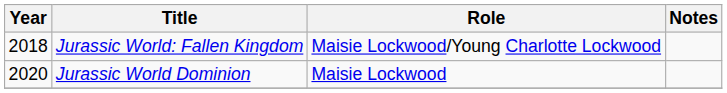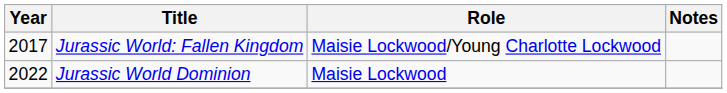 <table class="wikitable sortable">
 <tr>
 <th>Year</th>
 <th>Title</th>
 <th>Role</th>
 <th>Notes</th>
 </tr>
 <tr>
-<td>2018</td>
+<td>2017</td>
 <td><em><a href='#'>Jurassic World: Fallen Kingdom</a></em></td>
 <td><a href='#'>Maisie Lockwood</a>/Young <a href='#'>Charlotte Lockwood</a></td>
 <td></td>
 </tr>
 <tr>
-<td>2020</td>
+<td>2022</td>
 <td><em><a href='#'>Jurassic World Dominion</a></em></td>
 <td><a href='#'>Maisie Lockwood</a></td>
 <td></td>
 </tr>
 <tr>
 </tr>
 </table>
